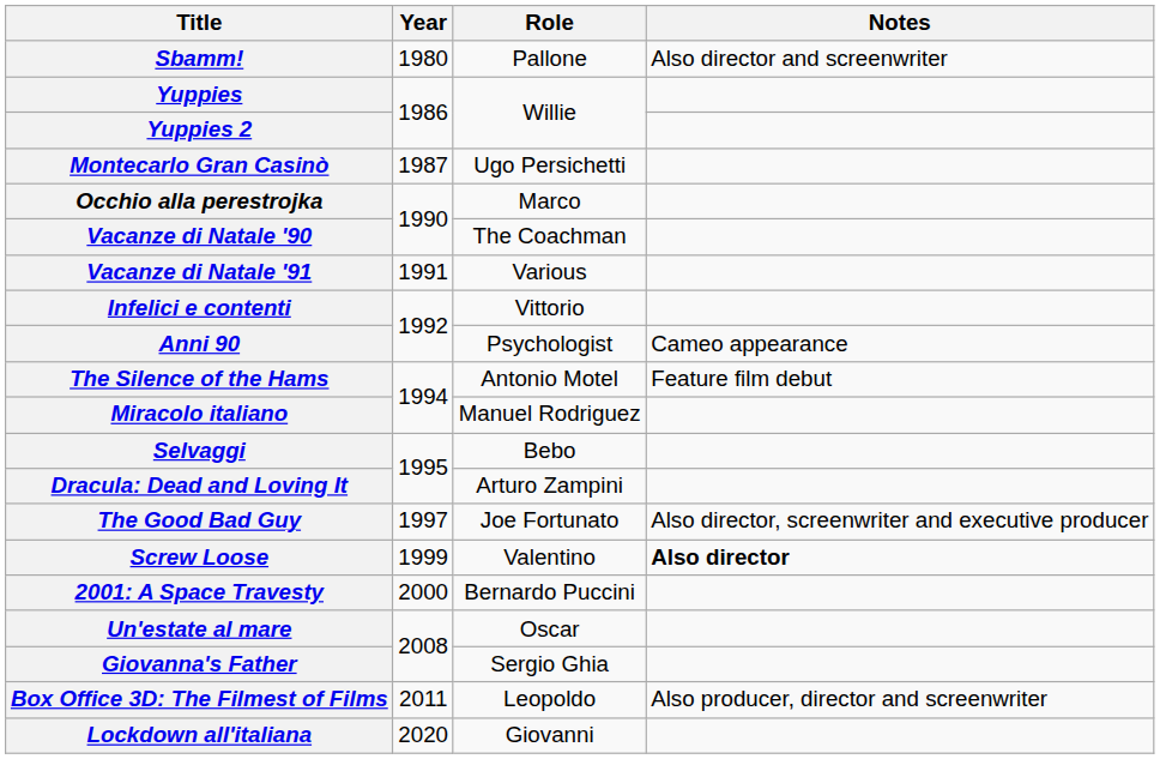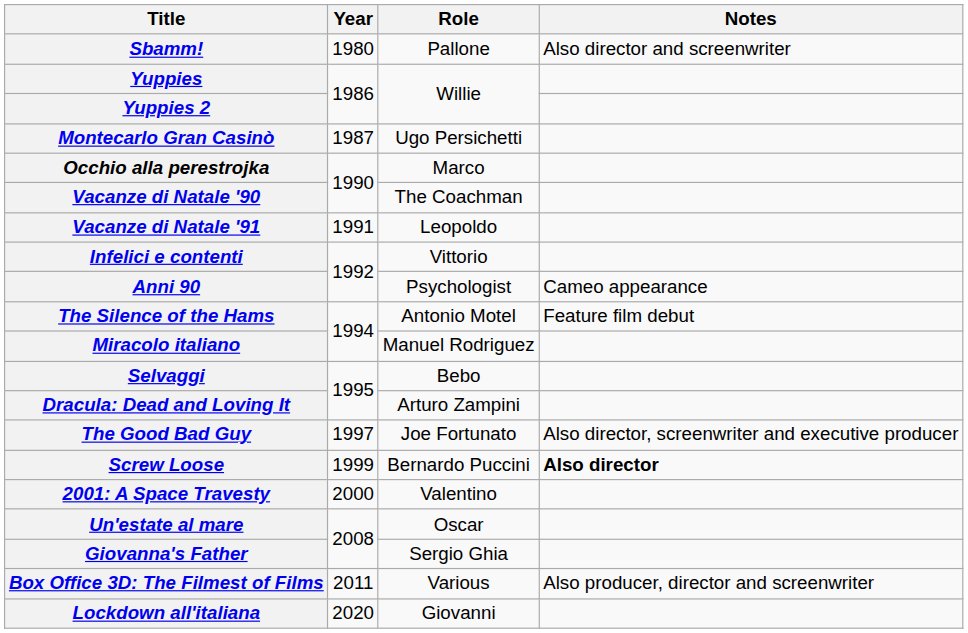 <table class="wikitable plainrowheaders" style="text-align:center;">
 <tr>
 <th>Title</th>
 <th>Year</th>
 <th>Role</th>
 <th>Notes</th>
 </tr>
 <tr>
 <th scope="row"><em><a href='#'>Sbamm!</a></em></th>
 <td>1980</td>
 <td>Pallone</td>
 <td style="text-align:left">Also director and screenwriter</td>
 </tr>
 <tr>
 <th scope="row"><em><a href='#'>Yuppies</a></em></th>
 <td rowspan="2">1986</td>
 <td rowspan="2">Willie</td>
 <td></td>
 </tr>
 <tr>
 <th scope="row"><em><a href='#'>Yuppies 2</a></em></th>
 <td></td>
 </tr>
 <tr>
 <th scope="row"><em><a href='#'>Montecarlo Gran Casinò</a></em></th>
 <td>1987</td>
 <td>Ugo Persichetti</td>
 <td></td>
 </tr>
 <tr>
 <th scope="row"><em>Occhio alla perestrojka</em></th>
 <td rowspan="2">1990</td>
 <td>Marco</td>
 <td></td>
 </tr>
 <tr>
 <th scope="row"><em><a href='#'>Vacanze di Natale '90</a></em></th>
 <td>The Coachman</td>
 <td></td>
 </tr>
 <tr>
 <th scope="row"><em><a href='#'>Vacanze di Natale '91</a></em></th>
 <td>1991</td>
-<td>Various</td>
+<td>Leopoldo</td>
 <td></td>
 </tr>
 <tr>
 <th scope="row"><em><a href='#'>Infelici e contenti</a></em></th>
 <td rowspan="2">1992</td>
 <td>Vittorio</td>
 <td></td>
 </tr>
 <tr>
 <th scope="row"><em><a href='#'>Anni 90</a></em></th>
 <td>Psychologist</td>
 <td style="text-align:left">Cameo appearance</td>
 </tr>
 <tr>
 <th scope="row"><em><a href='#'>The Silence of the Hams</a></em></th>
 <td rowspan="2">1994</td>
 <td>Antonio Motel</td>
 <td style="text-align:left">Feature film debut</td>
 </tr>
 <tr>
 <th scope="row"><em><a href='#'>Miracolo italiano</a></em></th>
 <td>Manuel Rodriguez</td>
 <td></td>
 </tr>
 <tr>
 <th scope="row"><em><a href='#'>Selvaggi</a></em></th>
 <td rowspan="2">1995</td>
 <td>Bebo</td>
 <td></td>
 </tr>
 <tr>
 <th scope="row"><em><a href='#'>Dracula: Dead and Loving It</a></em></th>
 <td>Arturo Zampini</td>
 <td></td>
 </tr>
 <tr>
 <th scope="row"><em><a href='#'>The Good Bad Guy</a></em></th>
 <td>1997</td>
 <td>Joe Fortunato</td>
 <td style="text-align:left">Also director, screenwriter and executive producer</td>
 </tr>
 <tr>
 <th scope="row"><em><a href='#'>Screw Loose</a></em></th>
 <td>1999</td>
-<td>Valentino</td>
+<td>Bernardo Puccini</td>
 <td style="text-align:left"><strong>Also director</strong></td>
 </tr>
 <tr>
 <th scope="row"><em><a href='#'>2001: A Space Travesty</a></em></th>
 <td>2000</td>
-<td>Bernardo Puccini</td>
+<td>Valentino</td>
 <td></td>
 </tr>
 <tr>
 <th scope="row"><em><a href='#'>Un'estate al mare</a></em></th>
 <td rowspan="2">2008</td>
 <td>Oscar</td>
 <td></td>
 </tr>
 <tr>
 <th scope="row"><em><a href='#'>Giovanna's Father</a></em></th>
 <td>Sergio Ghia</td>
 <td></td>
 </tr>
 <tr>
 <th scope="row"><em><a href='#'>Box Office 3D: The Filmest of Films</a></em></th>
 <td>2011</td>
-<td>Leopoldo</td>
+<td>Various</td>
 <td style="text-align:left">Also producer, director and screenwriter</td>
 </tr>
 <tr>
 <th scope="row"><em><a href='#'>Lockdown all'italiana</a></em></th>
 <td>2020</td>
 <td>Giovanni</td>
 <td></td>
 </tr>
 </table>
